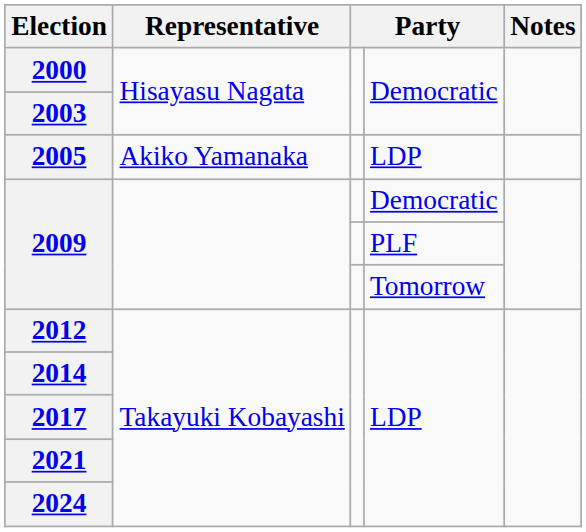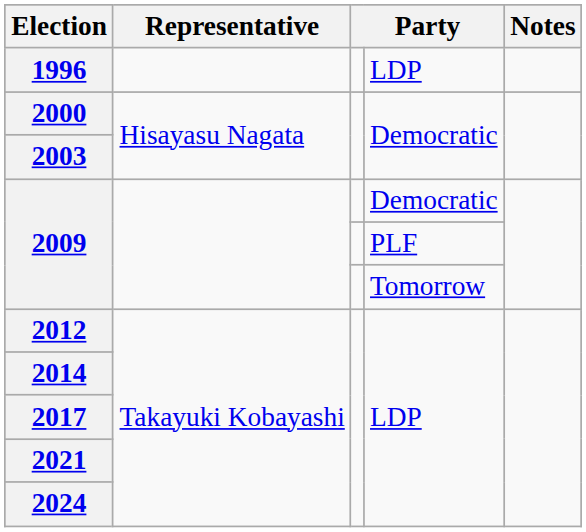 <table class=wikitable>
 <tr valign=bottom>
 <th>Election</th>
 <th>Representative</th>
 <th colspan=2>Party</th>
 <th>Notes</th>
+</tr>
+<tr>
+<th><a href='#'>1996</a></th>
+<td></td>
+<td bgcolor=></td>
+<td><a href='#'>LDP</a></td>
+<td></td>
 </tr>
 <tr>
 <th><a href='#'>2000</a></th>
 <td rowspan=2><a href='#'>Hisayasu Nagata</a></td>
 <td rowspan=2 bgcolor=></td>
 <td rowspan=2><a href='#'>Democratic</a></td>
 <td rowspan=2></td>
 </tr>
 <tr>
 <th><a href='#'>2003</a></th>
-</tr>
-<tr>
-<th><a href='#'>2005</a></th>
-<td><a href='#'>Akiko Yamanaka</a></td>
-<td bgcolor=></td>
-<td><a href='#'>LDP</a></td>
-<td></td>
 </tr>
 <tr>
 <th rowspan=3><a href='#'>2009</a></th>
 <td rowspan=3></td>
 <td bgcolor=></td>
 <td><a href='#'>Democratic</a></td>
 <td rowspan=3></td>
 </tr>
 <tr>
 <td bgcolor=></td>
 <td><a href='#'>PLF</a></td>
 </tr>
 <tr>
 <td bgcolor=></td>
 <td><a href='#'>Tomorrow</a></td>
 </tr>
 <tr>
 <th><a href='#'>2012</a></th>
 <td rowspan=5><a href='#'>Takayuki Kobayashi</a></td>
 <td rowspan=5 bgcolor=></td>
 <td rowspan=5><a href='#'>LDP</a></td>
 <td rowspan=5></td>
 </tr>
 <tr>
 <th><a href='#'>2014</a></th>
 </tr>
 <tr>
 <th><a href='#'>2017</a></th>
 </tr>
 <tr>
 <th><a href='#'>2021</a></th>
 </tr>
 <tr>
 <th><a href='#'>2024</a></th>
 </tr>
 </table>
